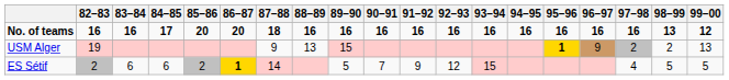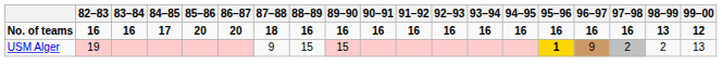 <table border=1  bordercolor="#CCCCCC" class=wikitable style="font-size:90%;">
 <tr align=LEFT valign=CENTER>
 <th></th>
 <th>82–83</th>
 <th>83–84</th>
 <th>84–85</th>
 <th>85–86</th>
 <th>86–87</th>
 <th>87–88</th>
 <th>88–89</th>
 <th>89–90</th>
 <th>90–91</th>
 <th>91–92</th>
 <th>92–93</th>
 <th>93–94</th>
 <th>94–95</th>
 <th>95–96</th>
 <th>96–97</th>
 <th>97–98</th>
 <th>98–99</th>
 <th>99–00</th>
 </tr>
 <tr align=CENTER>
 <td><strong>No. of teams</strong></td>
 <td><strong>16</strong></td>
 <td><strong>16</strong></td>
 <td><strong>17</strong></td>
 <td><strong>20</strong></td>
 <td><strong>20</strong></td>
 <td><strong>18</strong></td>
 <td><strong>16</strong></td>
 <td><strong>16</strong></td>
 <td><strong>16</strong></td>
 <td><strong>16</strong></td>
 <td><strong>16</strong></td>
 <td><strong>16</strong></td>
 <td><strong>16</strong></td>
 <td><strong>16</strong></td>
 <td><strong>16</strong></td>
 <td><strong>16</strong></td>
 <td><strong>13</strong></td>
 <td><strong>12</strong></td>
 </tr>
 <tr align=CENTER valign=BOTTOM>
 <td align=LEFT><a href='#'>USM Alger</a></td>
 <td bgcolor=#FFCCCC>19</td>
 <td bgcolor=#FFCCCC></td>
 <td bgcolor=#FFCCCC></td>
 <td bgcolor=#FFCCCC></td>
 <td bgcolor=#FFCCCC></td>
 <td>9</td>
-<td>13</td>
+<td>15</td>
 <td bgcolor=#FFCCCC>15</td>
 <td bgcolor=#FFCCCC></td>
 <td bgcolor=#FFCCCC></td>
 <td bgcolor=#FFCCCC></td>
 <td bgcolor=#FFCCCC></td>
 <td bgcolor=#FFCCCC></td>
 <td bgcolor=gold><strong>1</strong></td>
 <td bgcolor=#cc9966>9</td>
 <td bgcolor=silver>2</td>
 <td>2</td>
 <td>13</td>
 </tr>
-<tr align=CENTER valign=BOTTOM>
-<td align=LEFT><a href='#'>ES Sétif</a></td>
-<td bgcolor=silver>2</td>
-<td>6</td>
-<td>6</td>
-<td bgcolor=silver>2</td>
-<td bgcolor=gold><strong>1</strong></td>
-<td bgcolor=#FFCCCC>14</td>
-<td bgcolor=#FFCCCC></td>
-<td>5</td>
-<td>7</td>
-<td>9</td>
-<td>12</td>
-<td bgcolor=#FFCCCC>15</td>
-<td bgcolor=#FFCCCC></td>
-<td bgcolor=#FFCCCC></td>
-<td bgcolor=#FFCCCC></td>
-<td>4</td>
-<td>5</td>
-<td>5</td>
-</tr>
 </table>
